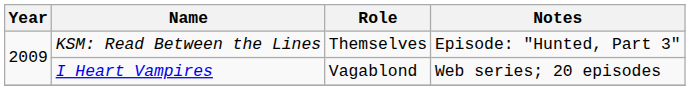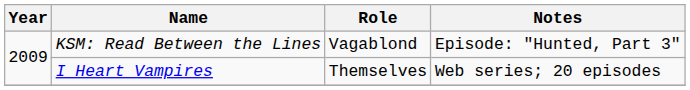 <table class="wikitable sortable">
 <tr>
 <th>Year</th>
 <th>Name</th>
 <th>Role</th>
 <th>Notes</th>
 </tr>
 <tr>
 <td rowspan="2">2009</td>
 <td><em>KSM: Read Between the Lines</em></td>
-<td>Themselves</td>
+<td>Vagablond</td>
 <td>Episode: "Hunted, Part 3"</td>
 </tr>
 <tr>
 <td><em><a href='#'>I Heart Vampires</a></em></td>
-<td>Vagablond</td>
+<td>Themselves</td>
 <td>Web series; 20 episodes</td>
 </tr>
 <tr>
 </tr>
 </table>
